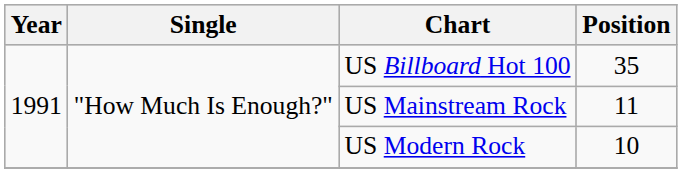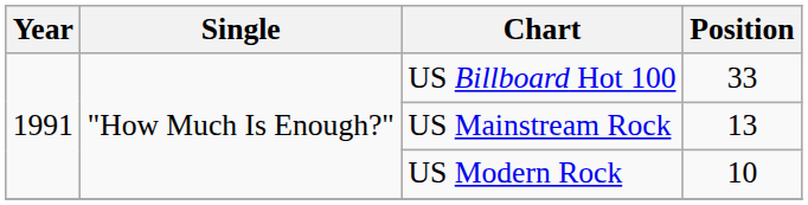 <table class="wikitable">
 <tr>
 <th>Year</th>
 <th>Single</th>
 <th>Chart</th>
 <th>Position</th>
 </tr>
 <tr>
 <td rowspan=3>1991</td>
 <td rowspan=3>"How Much Is Enough?"</td>
 <td>US <a href='#'><em>Billboard</em> Hot 100</a></td>
-<td align="center">35</td>
+<td align="center">33</td>
 </tr>
 <tr>
 <td>US <a href='#'>Mainstream Rock</a></td>
-<td align="center">11</td>
+<td align="center">13</td>
 </tr>
 <tr>
 <td>US <a href='#'>Modern Rock</a></td>
 <td align="center">10</td>
 </tr>
 <tr>
 </tr>
 </table>
